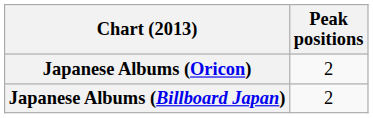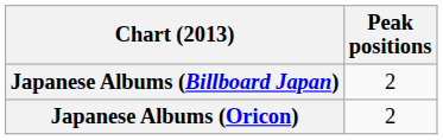 <table class="wikitable sortable plainrowheaders" style="text-align:center;">
 <tr>
 <th scope="col">Chart (2013)</th>
 <th scope="col">Peak<br> positions</th>
 </tr>
 <tr>
+<th scope="row">Japanese Albums (<em><a href='#'>Billboard Japan</a></em>)</th>
+<td>2</td>
+</tr>
+<tr>
 <th scope="row">Japanese Albums (<a href='#'>Oricon</a>)</th>
 <td>2</td>
 </tr>
-<tr>
-<th scope="row">Japanese Albums (<em><a href='#'>Billboard Japan</a></em>)</th>
-<td>2</td>
-</tr>
 </table>
